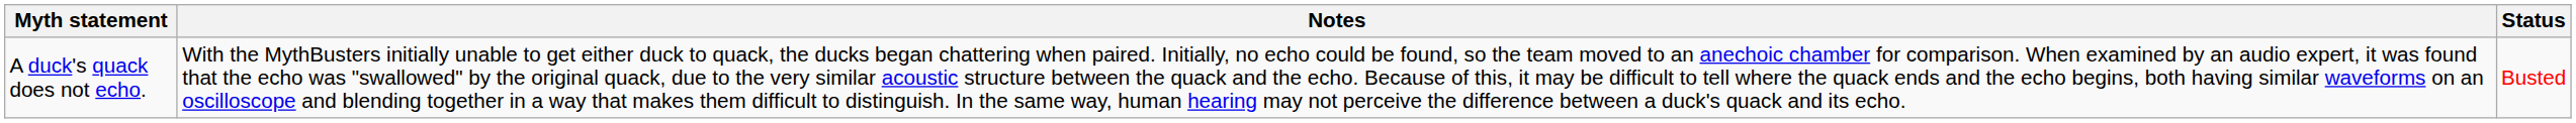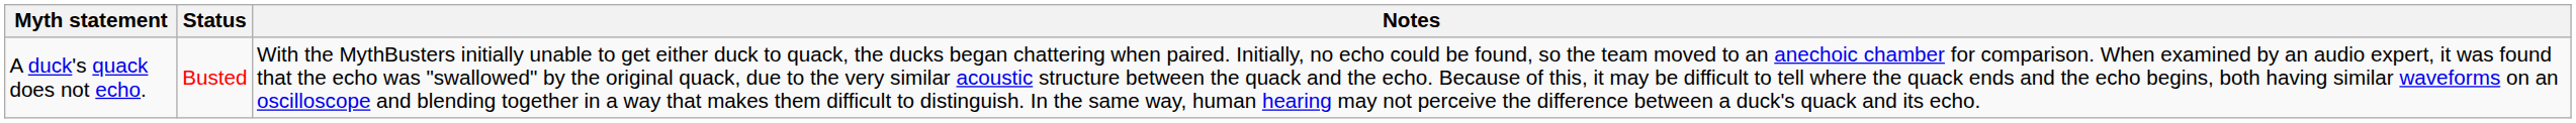 <table class="wikitable plainrowheaders">
 <tr>
 <th>Myth statement</th>
+<th>Status</th>
 <th>Notes</th>
-<th>Status</th>
 </tr>
 <tr>
 <td>A <a href='#'>duck</a>'s <a href='#'>quack</a> does not <a href='#'>echo</a>.</td>
+<td style="color:red">Busted</td>
 <td>With the MythBusters initially unable to get either duck to quack, the ducks began chattering when paired. Initially, no echo could be found, so the team moved to an <a href='#'>anechoic chamber</a> for comparison. When examined by an audio expert, it was found that the echo was "swallowed" by the original quack, due to the very similar <a href='#'>acoustic</a> structure between the quack and the echo. Because of this, it may be difficult to tell where the quack ends and the echo begins, both having similar <a href='#'>waveforms</a> on an <a href='#'>oscilloscope</a> and blending together in a way that makes them difficult to distinguish. In the same way, human <a href='#'>hearing</a> may not perceive the difference between a duck's quack and its echo.</td>
-<td style="color:red">Busted</td>
 </tr>
 </table>
